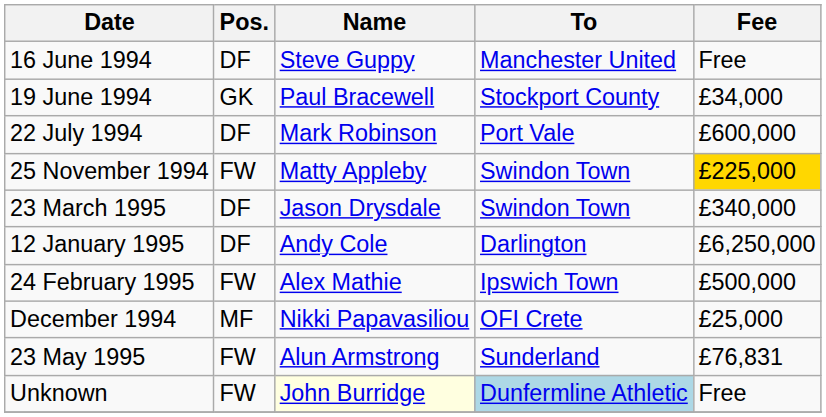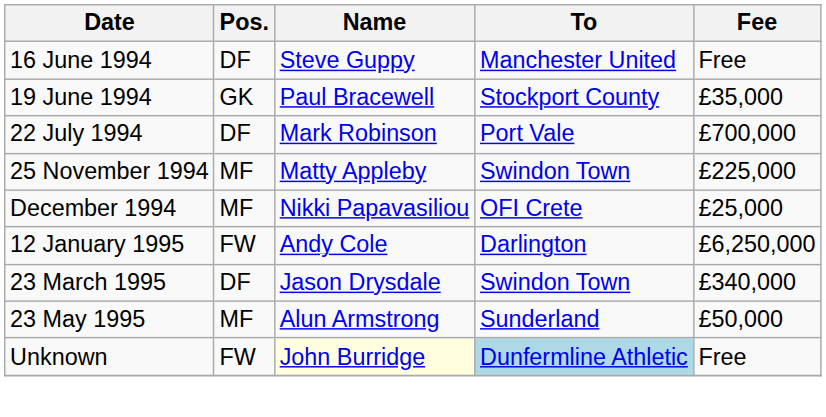 <table class="wikitable">
 <tr>
 <th>Date</th>
 <th>Pos.</th>
 <th>Name</th>
 <th>To</th>
 <th>Fee</th>
 </tr>
 <tr>
 <td>16 June 1994</td>
 <td>DF</td>
 <td> <a href='#'>Steve Guppy</a></td>
 <td><a href='#'>Manchester United</a></td>
 <td>Free</td>
 </tr>
 <tr>
 <td>19 June 1994</td>
 <td>GK</td>
 <td> <a href='#'>Paul Bracewell</a></td>
 <td><a href='#'>Stockport County</a></td>
-<td>£34,000</td>
+<td>£35,000</td>
 </tr>
 <tr>
 <td>22 July 1994</td>
 <td>DF</td>
 <td> <a href='#'>Mark Robinson</a></td>
 <td><a href='#'>Port Vale</a></td>
-<td>£600,000</td>
+<td>£700,000</td>
 </tr>
 <tr>
 <td>25 November 1994</td>
-<td>FW</td>
+<td>MF</td>
 <td> <a href='#'>Matty Appleby</a></td>
 <td><a href='#'>Swindon Town</a></td>
-<td style="background: gold;">£225,000</td>
+<td>£225,000</td>
+</tr>
+<tr>
+<td>December 1994</td>
+<td>MF</td>
+<td> <a href='#'>Nikki Papavasiliou</a></td>
+<td> <a href='#'>OFI Crete</a></td>
+<td>£25,000</td>
+</tr>
+<tr>
+<td>12 January 1995</td>
+<td>FW</td>
+<td> <a href='#'>Andy Cole</a></td>
+<td><a href='#'>Darlington</a></td>
+<td>£6,250,000</td>
 </tr>
 <tr>
 <td>23 March 1995</td>
 <td>DF</td>
 <td> <a href='#'>Jason Drysdale</a></td>
 <td><a href='#'>Swindon Town</a></td>
 <td>£340,000</td>
 </tr>
 <tr>
-<td>12 January 1995</td>
-<td>DF</td>
-<td> <a href='#'>Andy Cole</a></td>
-<td><a href='#'>Darlington</a></td>
-<td>£6,250,000</td>
-</tr>
-<tr>
-<td>24 February 1995</td>
-<td>FW</td>
-<td> <a href='#'>Alex Mathie</a></td>
-<td><a href='#'>Ipswich Town</a></td>
-<td>£500,000</td>
-</tr>
-<tr>
-<td>December 1994</td>
+<td>23 May 1995</td>
 <td>MF</td>
-<td> <a href='#'>Nikki Papavasiliou</a></td>
-<td> <a href='#'>OFI Crete</a></td>
-<td>£25,000</td>
-</tr>
-<tr>
-<td>23 May 1995</td>
-<td>FW</td>
 <td> <a href='#'>Alun Armstrong</a></td>
 <td><a href='#'>Sunderland</a></td>
-<td>£76,831</td>
+<td>£50,000</td>
 </tr>
 <tr>
 <td>Unknown</td>
 <td>FW</td>
 <td style="background: lightyellow;"> <a href='#'>John Burridge</a></td>
 <td style="background: lightblue;"> <a href='#'>Dunfermline Athletic</a></td>
 <td>Free</td>
 </tr>
 <tr>
 </tr>
 </table>
